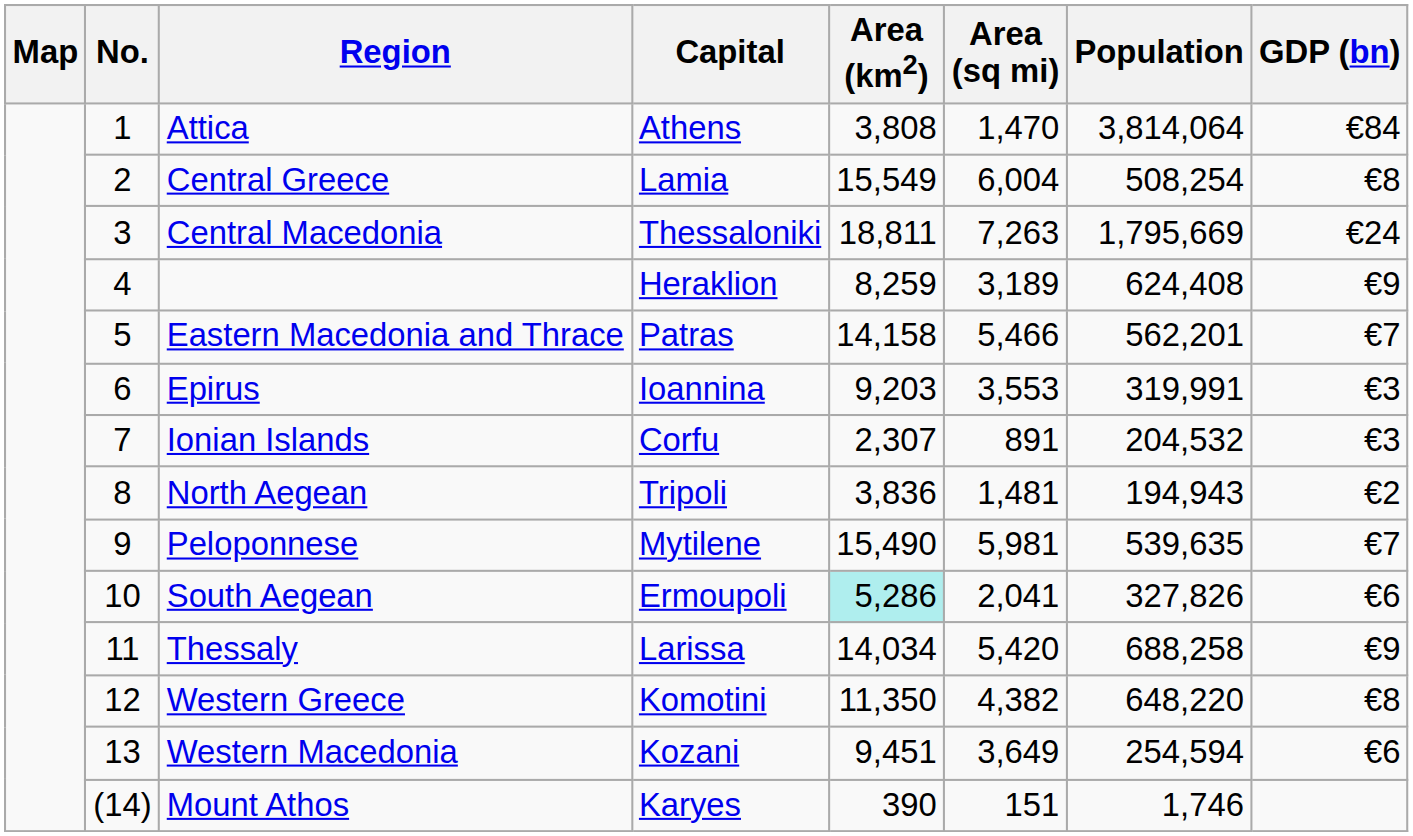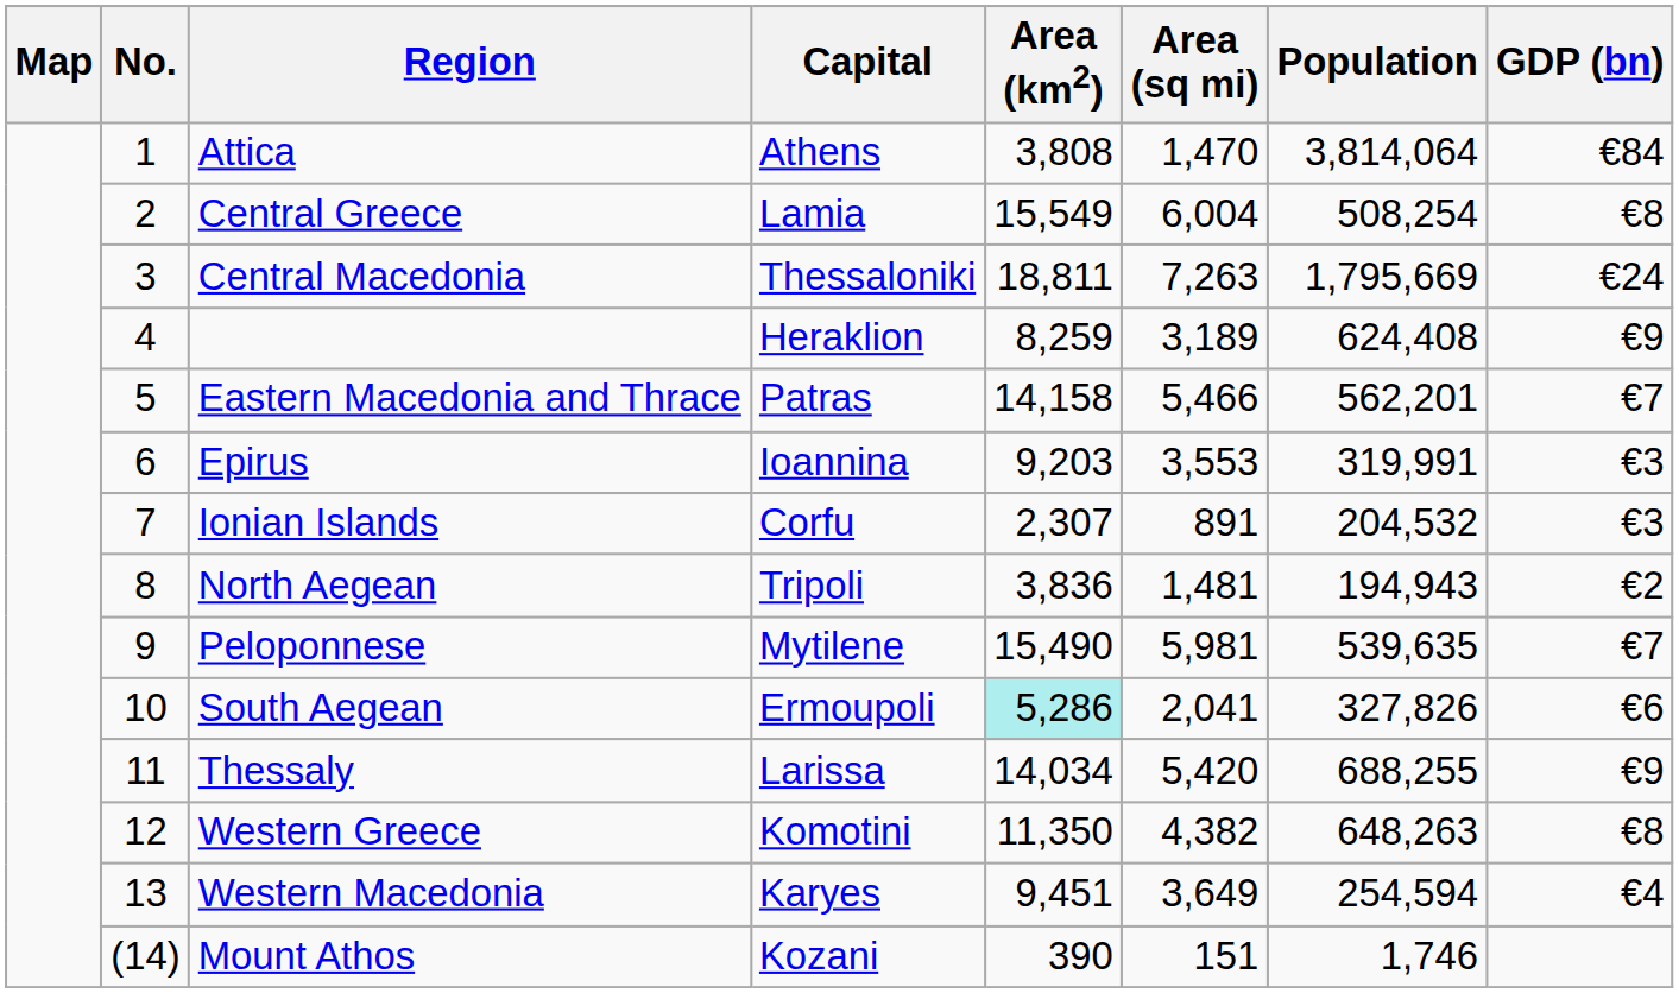 <table class="wikitable sortable" style="text-align:left;">
 <tr style="font-size:100%; text-align:center;">
 <th>Map</th>
 <th>No.</th>
 <th><a href='#'>Region</a></th>
 <th>Capital</th>
 <th>Area<br>(km<sup>2</sup>)</th>
 <th>Area<br>(sq mi)</th>
 <th>Population<br></th>
 <th>GDP (<a href='#'>bn</a>)<br></th>
 </tr>
 <tr>
 <td rowspan="14"></td>
 <td style="text-align:center;">1</td>
 <td><a href='#'>Attica</a></td>
 <td><a href='#'>Athens</a></td>
 <td style="text-align:right">3,808</td>
 <td style="text-align:right">1,470</td>
 <td style="text-align:right">3,814,064</td>
 <td style="text-align:right">€84</td>
 </tr>
 <tr>
 <td style="text-align:center;">2</td>
 <td><a href='#'>Central Greece</a></td>
 <td><a href='#'>Lamia</a></td>
 <td style="text-align:right">15,549</td>
 <td style="text-align:right">6,004</td>
 <td style="text-align:right">508,254</td>
 <td style="text-align:right">€8</td>
 </tr>
 <tr>
 <td style="text-align:center;">3</td>
 <td><a href='#'>Central Macedonia</a></td>
 <td><a href='#'>Thessaloniki</a></td>
 <td style="text-align:right">18,811</td>
 <td style="text-align:right">7,263</td>
 <td style="text-align:right">1,795,669</td>
 <td style="text-align:right">€24</td>
 </tr>
 <tr>
 <td style="text-align:center;">4</td>
 <td></td>
 <td><a href='#'>Heraklion</a></td>
 <td style="text-align:right">8,259</td>
 <td style="text-align:right">3,189</td>
 <td style="text-align:right">624,408</td>
 <td style="text-align:right">€9</td>
 </tr>
 <tr>
 <td style="text-align:center;">5</td>
 <td><a href='#'>Eastern Macedonia and Thrace</a></td>
 <td><a href='#'>Patras</a></td>
 <td style="text-align:right">14,158</td>
 <td style="text-align:right">5,466</td>
 <td style="text-align:right">562,201</td>
 <td style="text-align:right">€7</td>
 </tr>
 <tr>
 <td style="text-align:center;">6</td>
 <td><a href='#'>Epirus</a></td>
 <td><a href='#'>Ioannina</a></td>
 <td style="text-align:right">9,203</td>
 <td style="text-align:right">3,553</td>
 <td style="text-align:right">319,991</td>
 <td style="text-align:right">€3</td>
 </tr>
 <tr>
 <td style="text-align:center;">7</td>
 <td><a href='#'>Ionian Islands</a></td>
 <td><a href='#'>Corfu</a></td>
 <td style="text-align:right">2,307</td>
 <td style="text-align:right">891</td>
 <td style="text-align:right">204,532</td>
 <td style="text-align:right">€3</td>
 </tr>
 <tr>
 <td style="text-align:center;">8</td>
 <td><a href='#'>North Aegean</a></td>
 <td><a href='#'>Tripoli</a></td>
 <td style="text-align:right">3,836</td>
 <td style="text-align:right">1,481</td>
 <td style="text-align:right">194,943</td>
 <td style="text-align:right">€2</td>
 </tr>
 <tr>
 <td style="text-align:center;">9</td>
 <td><a href='#'>Peloponnese</a></td>
 <td><a href='#'>Mytilene</a></td>
 <td style="text-align:right">15,490</td>
 <td style="text-align:right">5,981</td>
 <td style="text-align:right">539,635</td>
 <td style="text-align:right">€7</td>
 </tr>
 <tr>
 <td style="text-align:center;">10</td>
 <td><a href='#'>South Aegean</a></td>
 <td><a href='#'>Ermoupoli</a></td>
 <td style="background: paleturquoise; text-align:right">5,286</td>
 <td style="text-align:right">2,041</td>
 <td style="text-align:right">327,826</td>
 <td style="text-align:right">€6</td>
 </tr>
 <tr>
 <td style="text-align:center;">11</td>
 <td><a href='#'>Thessaly</a></td>
 <td><a href='#'>Larissa</a></td>
 <td style="text-align:right">14,034</td>
 <td style="text-align:right">5,420</td>
-<td style="text-align:right">688,258</td>
+<td style="text-align:right">688,255</td>
 <td style="text-align:right">€9</td>
 </tr>
 <tr>
 <td style="text-align:center;">12</td>
 <td><a href='#'>Western Greece</a></td>
 <td><a href='#'>Komotini</a></td>
 <td style="text-align:right">11,350</td>
 <td style="text-align:right">4,382</td>
-<td style="text-align:right">648,220</td>
+<td style="text-align:right">648,263</td>
 <td style="text-align:right">€8</td>
 </tr>
 <tr>
 <td style="text-align:center;">13</td>
 <td><a href='#'>Western Macedonia</a></td>
-<td><a href='#'>Kozani</a></td>
+<td><a href='#'>Karyes</a></td>
 <td style="text-align:right">9,451</td>
 <td style="text-align:right">3,649</td>
 <td style="text-align:right">254,594</td>
-<td style="text-align:right">€6</td>
+<td style="text-align:right">€4</td>
 </tr>
 <tr>
 <td style="text-align:center;">(14)</td>
 <td><a href='#'>Mount Athos</a></td>
-<td><a href='#'>Karyes</a></td>
+<td><a href='#'>Kozani</a></td>
 <td style="text-align:right">390</td>
 <td style="text-align:right">151</td>
 <td style="text-align:right">1,746</td>
 <td></td>
 </tr>
 </table>
